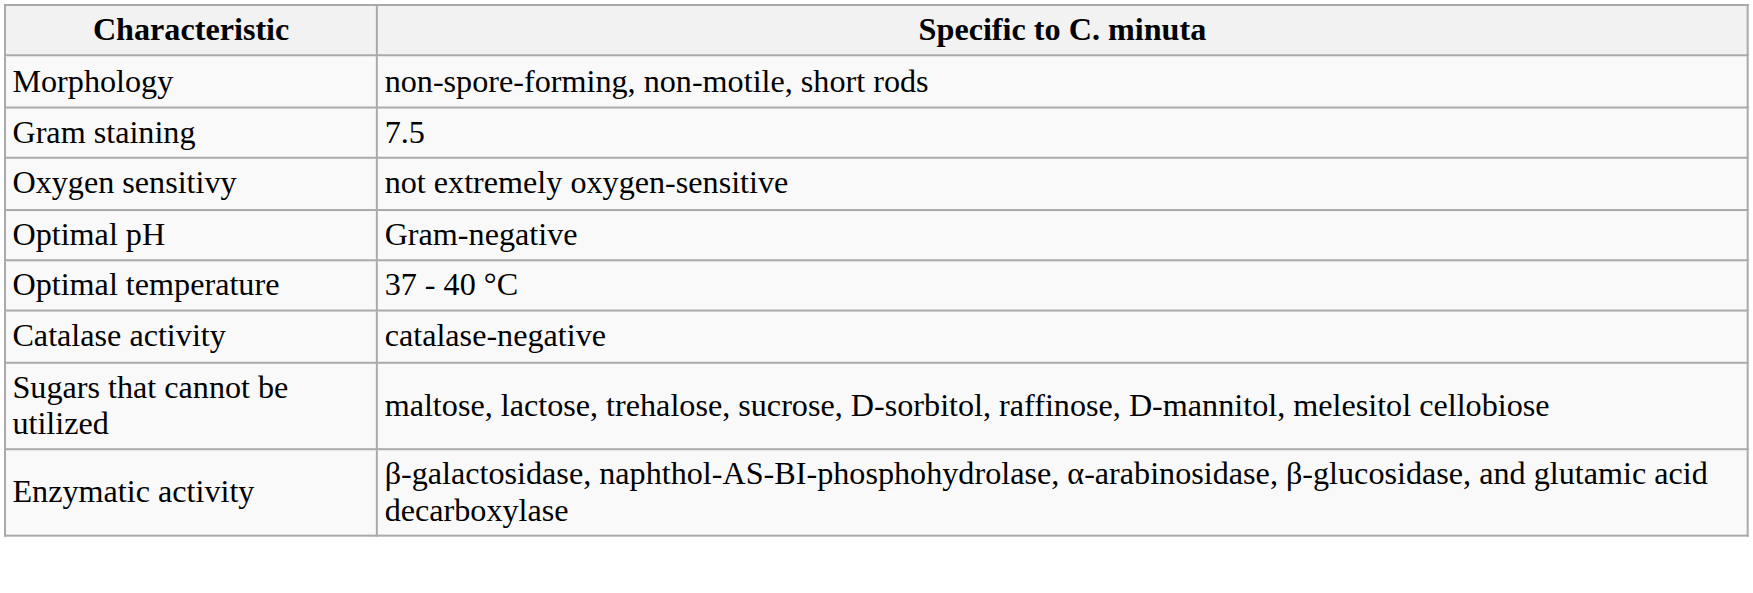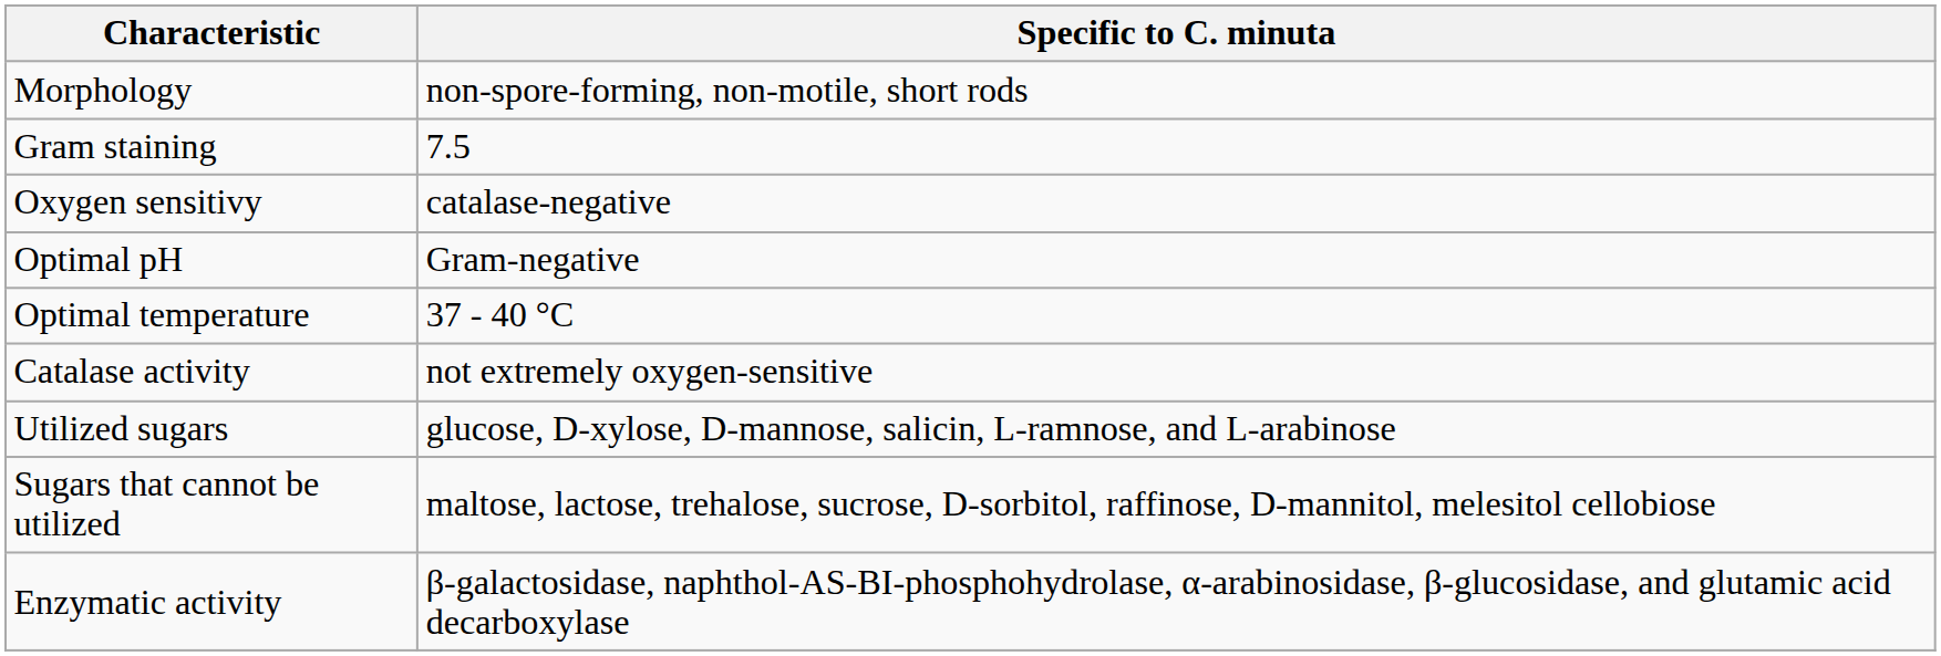 <table class="wikitable">
 <tr>
 <th>Characteristic</th>
 <th>Specific to C. minuta</th>
 </tr>
 <tr>
 <td>Morphology</td>
 <td>non-spore-forming, non-motile, short rods</td>
 </tr>
 <tr>
 <td>Gram staining</td>
 <td>7.5</td>
 </tr>
 <tr>
 <td>Oxygen sensitivy</td>
-<td>not extremely oxygen-sensitive</td>
+<td>catalase-negative</td>
 </tr>
 <tr>
 <td>Optimal pH</td>
 <td>Gram-negative</td>
 </tr>
 <tr>
 <td>Optimal temperature</td>
 <td>37 - 40 °C</td>
 </tr>
 <tr>
 <td>Catalase activity</td>
-<td>catalase-negative</td>
+<td>not extremely oxygen-sensitive</td>
+</tr>
+<tr>
+<td>Utilized sugars</td>
+<td>glucose, D-xylose, D-mannose, salicin, L-ramnose, and L-arabinose</td>
 </tr>
 <tr>
 <td>Sugars that cannot be utilized</td>
 <td>maltose, lactose, trehalose, sucrose, D-sorbitol, raffinose, D-mannitol, melesitol cellobiose</td>
 </tr>
 <tr>
 <td>Enzymatic activity</td>
 <td>β-galactosidase, naphthol-AS-BI-phosphohydrolase, α-arabinosidase, β-glucosidase, and glutamic acid decarboxylase</td>
 </tr>
 </table>
